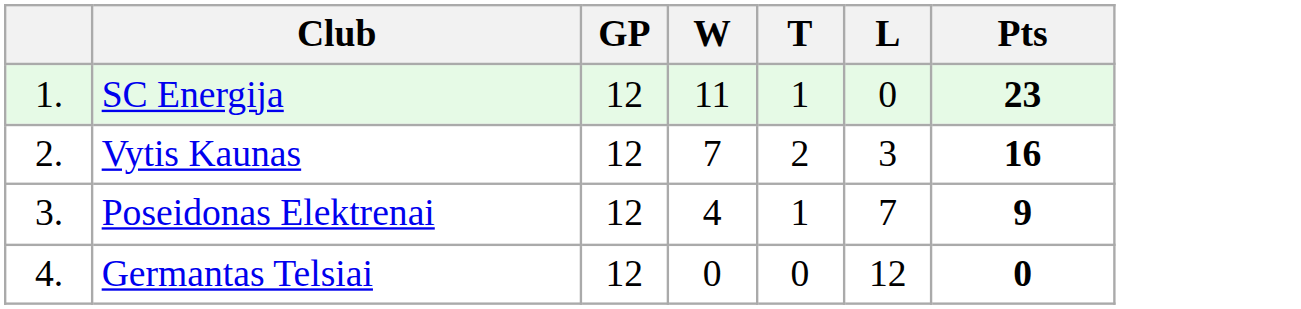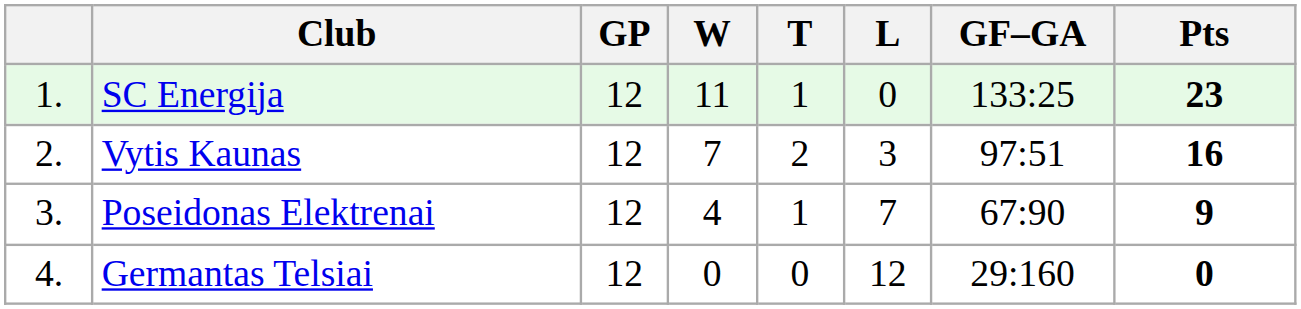 <table class="wikitable">
 <tr>
 <th width="30"></th>
 <th width="200">Club</th>
 <th width="30">GP</th>
 <th width="30">W</th>
 <th width="30">T</th>
 <th width="30">L</th>
+<th width="70">GF–GA</th>
 <th width="70">Pts</th>
 </tr>
 <tr bgcolor="#e6fae6" align="center">
 <td>1.</td>
 <td align="left"><a href='#'>SC Energija</a></td>
 <td>12</td>
 <td>11</td>
 <td>1</td>
 <td>0</td>
+<td>133:25</td>
 <td><strong>23</strong></td>
 </tr>
 <tr bgcolor="#FFFFFF" align="center">
 <td>2.</td>
 <td align="left"><a href='#'>Vytis Kaunas</a></td>
 <td>12</td>
 <td>7</td>
 <td>2</td>
 <td>3</td>
+<td>97:51</td>
 <td><strong>16</strong></td>
 </tr>
 <tr bgcolor="#FFFFFF" align="center">
 <td>3.</td>
 <td align="left"><a href='#'>Poseidonas Elektrenai</a></td>
 <td>12</td>
 <td>4</td>
 <td>1</td>
 <td>7</td>
+<td>67:90</td>
 <td><strong>9</strong></td>
 </tr>
 <tr bgcolor="#FFFFFF" align="center">
 <td>4.</td>
 <td align="left"><a href='#'>Germantas Telsiai</a></td>
 <td>12</td>
 <td>0</td>
 <td>0</td>
 <td>12</td>
+<td>29:160</td>
 <td><strong>0</strong></td>
 </tr>
 </table>
